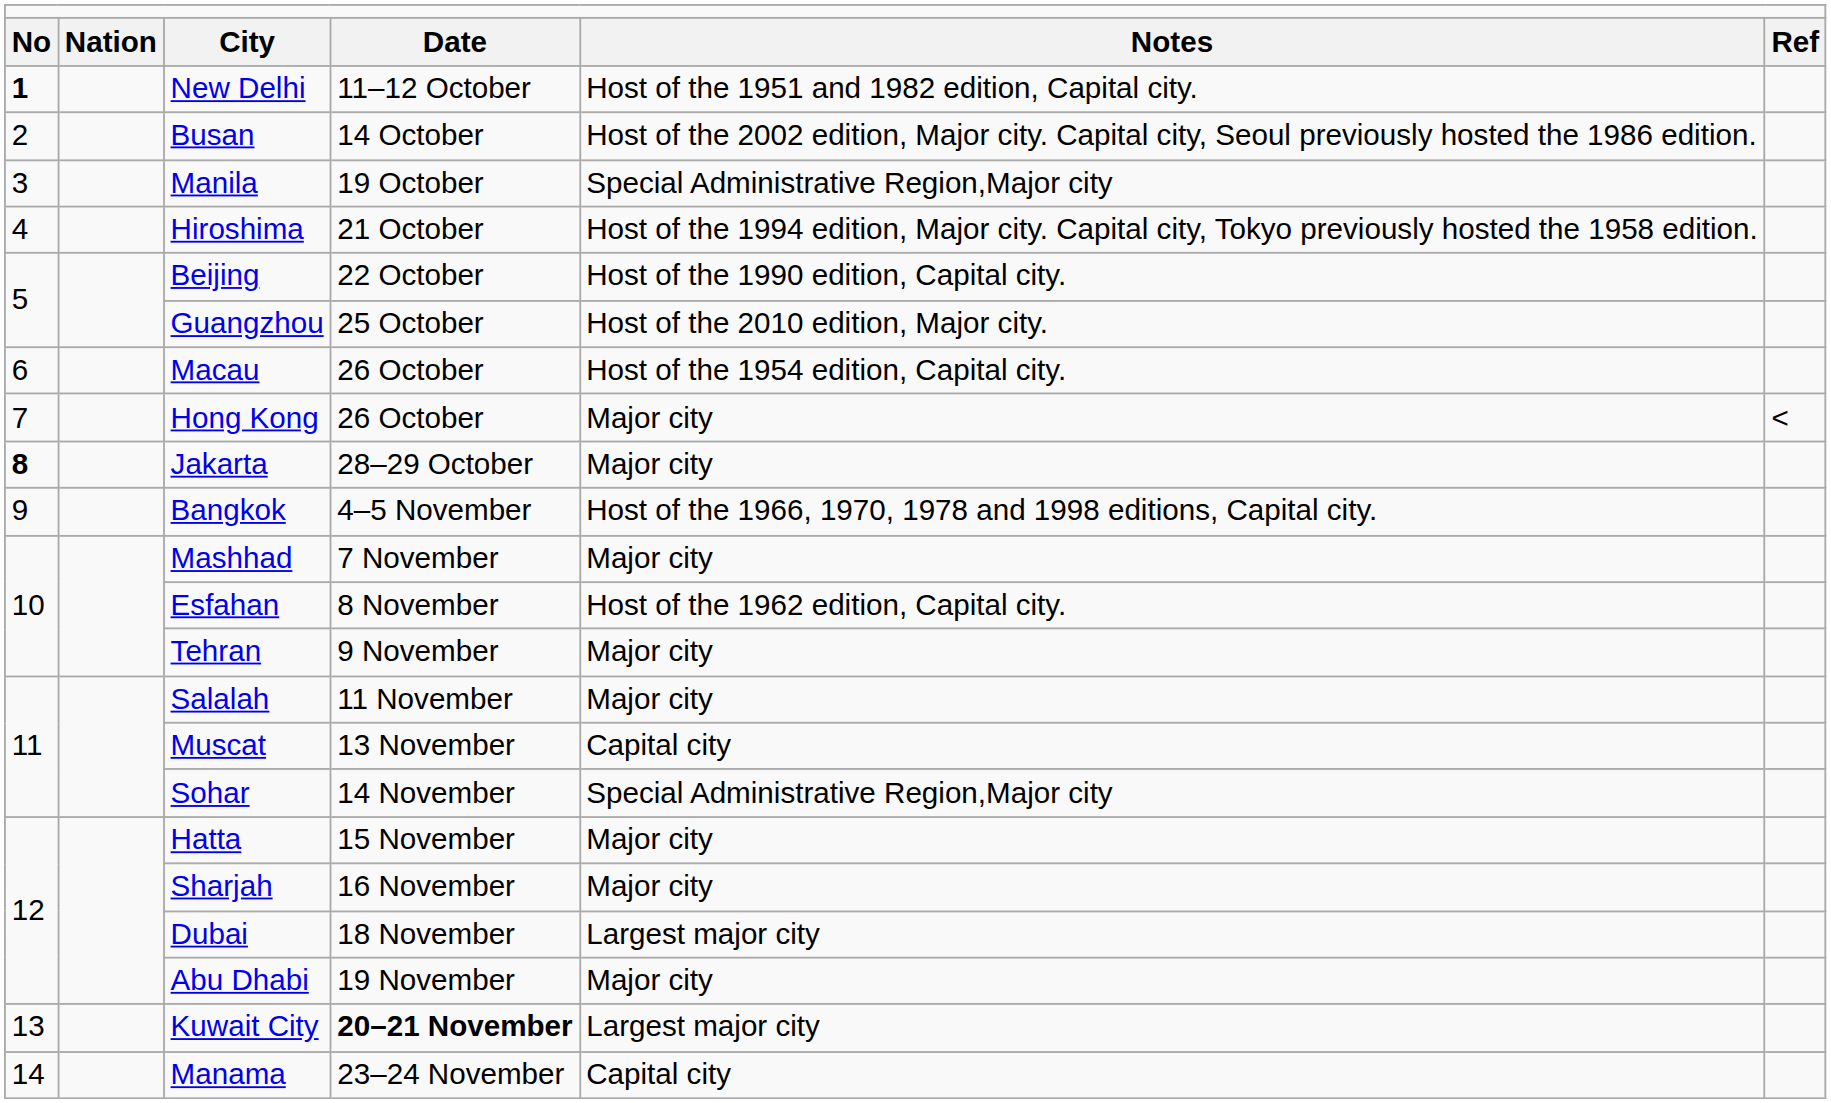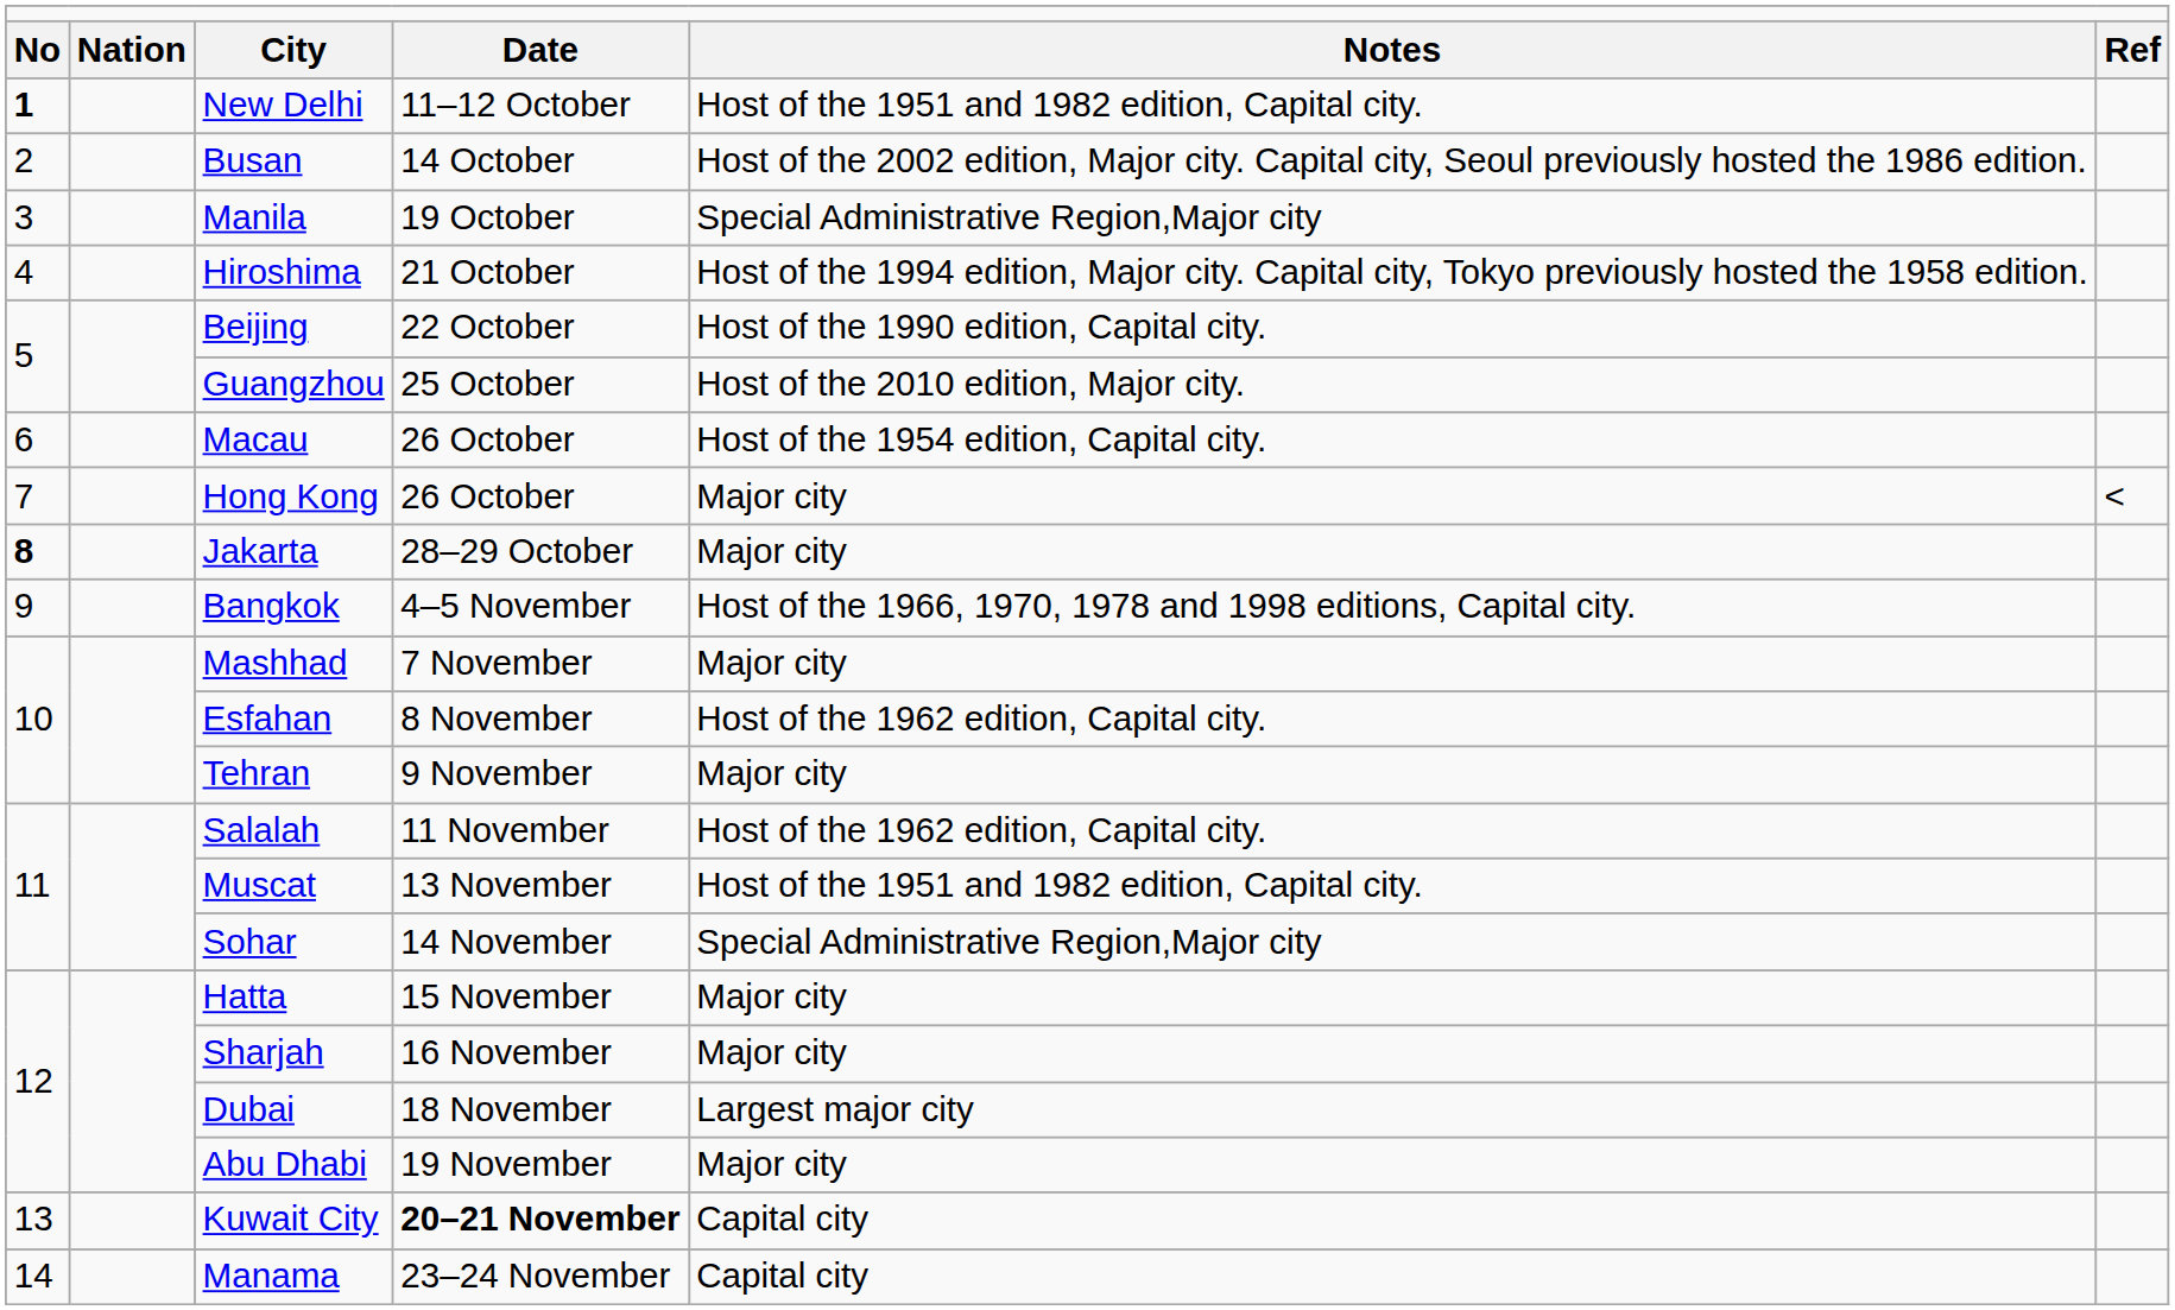 <table class="wikitable">
 <tr>
 <td colspan=6></td>
 </tr>
 <tr>
 <th>No</th>
 <th>Nation</th>
 <th>City</th>
 <th>Date</th>
 <th>Notes</th>
 <th>Ref</th>
 </tr>
 <tr>
 <td><strong>1</strong></td>
 <td></td>
 <td><a href='#'>New Delhi</a></td>
 <td>11–12 October</td>
 <td>Host of the 1951 and 1982 edition, Capital city.</td>
 <td></td>
 </tr>
 <tr>
 <td>2</td>
 <td></td>
 <td><a href='#'>Busan</a></td>
 <td>14 October</td>
 <td>Host of the 2002 edition, Major city. Capital city, Seoul previously hosted the 1986 edition.</td>
 <td></td>
 </tr>
 <tr>
 <td>3</td>
 <td></td>
 <td><a href='#'>Manila</a></td>
 <td>19 October</td>
 <td>Special Administrative Region,Major city</td>
 <td></td>
 </tr>
 <tr>
 <td>4</td>
 <td></td>
 <td><a href='#'>Hiroshima</a></td>
 <td>21 October</td>
 <td>Host of the 1994 edition, Major city. Capital city, Tokyo previously hosted the 1958 edition.</td>
 <td></td>
 </tr>
 <tr>
 <td rowspan=2>5</td>
 <td rowspan=2></td>
 <td><a href='#'>Beijing</a></td>
 <td>22 October</td>
 <td>Host of the 1990 edition, Capital city.</td>
 <td></td>
 </tr>
 <tr>
 <td><a href='#'>Guangzhou</a></td>
 <td>25 October</td>
 <td>Host of the 2010 edition, Major city.</td>
 <td></td>
 </tr>
 <tr>
 <td>6</td>
 <td></td>
 <td><a href='#'>Macau</a></td>
 <td>26 October</td>
 <td>Host of the 1954 edition, Capital city.</td>
 <td></td>
 </tr>
 <tr>
 <td>7</td>
 <td></td>
 <td><a href='#'>Hong Kong</a></td>
 <td>26 October</td>
 <td>Major city</td>
 <td>< </td>
 </tr>
 <tr>
 <td><strong>8</strong></td>
 <td></td>
 <td><a href='#'>Jakarta</a></td>
 <td>28–29 October</td>
 <td>Major city</td>
 <td></td>
 </tr>
 <tr>
 <td>9</td>
 <td></td>
 <td><a href='#'>Bangkok</a></td>
 <td>4–5 November</td>
 <td>Host of the 1966, 1970, 1978 and 1998 editions, Capital city.</td>
 <td></td>
 </tr>
 <tr>
 <td rowspan=3>10</td>
 <td rowspan=3></td>
 <td><a href='#'>Mashhad</a></td>
 <td>7 November</td>
 <td>Major city</td>
 <td></td>
 </tr>
 <tr>
 <td><a href='#'>Esfahan</a></td>
 <td>8 November</td>
 <td>Host of the 1962 edition, Capital city.</td>
 <td></td>
 </tr>
 <tr>
 <td><a href='#'>Tehran</a></td>
 <td>9 November</td>
 <td>Major city</td>
 <td></td>
 </tr>
 <tr>
 <td rowspan=3>11</td>
 <td rowspan=3></td>
 <td><a href='#'>Salalah</a></td>
 <td>11 November</td>
-<td>Major city</td>
+<td>Host of the 1962 edition, Capital city.</td>
 <td></td>
 </tr>
 <tr>
 <td><a href='#'>Muscat</a></td>
 <td>13 November</td>
-<td>Capital city</td>
+<td>Host of the 1951 and 1982 edition, Capital city.</td>
 <td></td>
 </tr>
 <tr>
 <td><a href='#'>Sohar</a></td>
 <td>14 November</td>
 <td>Special Administrative Region,Major city</td>
 <td></td>
 </tr>
 <tr>
 <td rowspan=4>12</td>
 <td rowspan=4></td>
 <td><a href='#'>Hatta</a></td>
 <td>15 November</td>
 <td>Major city</td>
 <td></td>
 </tr>
 <tr>
 <td><a href='#'>Sharjah</a></td>
 <td>16 November</td>
 <td>Major city</td>
 <td></td>
 </tr>
 <tr>
 <td><a href='#'>Dubai</a></td>
 <td>18 November</td>
 <td>Largest major city</td>
 <td></td>
 </tr>
 <tr>
 <td><a href='#'>Abu Dhabi</a></td>
 <td>19 November</td>
 <td>Major city</td>
 <td></td>
 </tr>
 <tr>
 <td>13</td>
 <td></td>
 <td><a href='#'>Kuwait City</a></td>
 <td><strong>20–21 November</strong></td>
-<td>Largest major city</td>
+<td>Capital city</td>
 <td></td>
 </tr>
 <tr>
 <td>14</td>
 <td></td>
 <td><a href='#'>Manama</a></td>
 <td>23–24 November</td>
 <td>Capital city</td>
 <td></td>
 </tr>
 </table>
